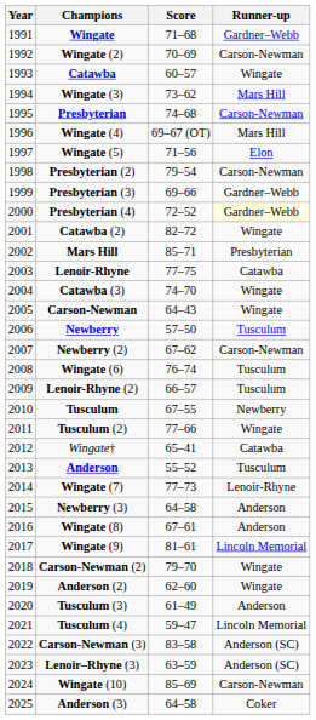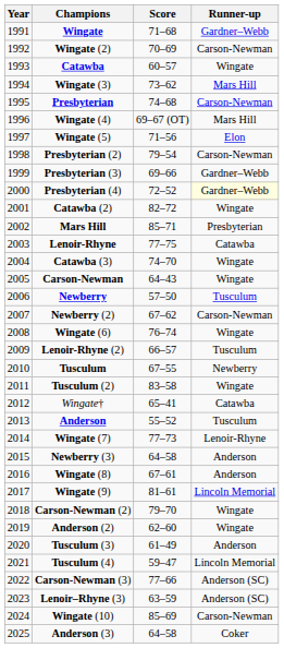 <table class="wikitable sortable">
 <tr>
 <th>Year</th>
 <th>Champions</th>
 <th>Score</th>
 <th>Runner-up</th>
 </tr>
 <tr align=center>
 <td>1991</td>
 <td><strong><a href='#'>Wingate</a></strong></td>
 <td>71–68</td>
 <td><a href='#'>Gardner–Webb</a></td>
 </tr>
 <tr align=center>
 <td>1992</td>
 <td><strong>Wingate</strong> (2)</td>
 <td>70–69</td>
 <td>Carson-Newman</td>
 </tr>
 <tr align=center>
 <td>1993</td>
 <td><strong><a href='#'>Catawba</a></strong></td>
 <td>60–57</td>
 <td>Wingate</td>
 </tr>
 <tr align=center>
 <td>1994</td>
 <td><strong>Wingate</strong> (3)</td>
 <td>73–62</td>
 <td><a href='#'>Mars Hill</a></td>
 </tr>
 <tr align=center>
 <td>1995</td>
 <td><strong><a href='#'>Presbyterian</a></strong></td>
 <td>74–68</td>
 <td><a href='#'>Carson-Newman</a></td>
 </tr>
 <tr align=center>
 <td>1996</td>
 <td><strong>Wingate</strong> (4)</td>
 <td>69–67 (OT)</td>
 <td>Mars Hill</td>
 </tr>
 <tr align=center>
 <td>1997</td>
 <td><strong>Wingate</strong> (5)</td>
 <td>71–56</td>
 <td><a href='#'>Elon</a></td>
 </tr>
 <tr align=center>
 <td>1998</td>
 <td><strong>Presbyterian</strong> (2)</td>
 <td>79–54</td>
 <td>Carson-Newman</td>
 </tr>
 <tr align=center>
 <td>1999</td>
 <td><strong>Presbyterian</strong> (3)</td>
 <td>69–66</td>
 <td>Gardner–Webb</td>
 </tr>
 <tr align=center>
 <td>2000</td>
 <td><strong>Presbyterian</strong> (4)</td>
 <td>72–52</td>
 <td style="background: lightyellow;">Gardner–Webb</td>
 </tr>
 <tr align=center>
 <td>2001</td>
 <td><strong>Catawba</strong> (2)</td>
 <td>82–72</td>
 <td>Wingate</td>
 </tr>
 <tr align=center>
 <td>2002</td>
 <td><strong>Mars Hill</strong></td>
 <td>85–71</td>
 <td>Presbyterian</td>
 </tr>
 <tr align=center>
 <td>2003</td>
 <td><strong>Lenoir-Rhyne</strong></td>
 <td>77–75</td>
 <td>Catawba</td>
 </tr>
 <tr align=center>
 <td>2004</td>
 <td><strong>Catawba</strong> (3)</td>
 <td>74–70</td>
 <td>Wingate</td>
 </tr>
 <tr align=center>
 <td>2005</td>
 <td><strong>Carson-Newman</strong></td>
 <td>64–43</td>
 <td>Wingate</td>
 </tr>
 <tr align=center>
 <td>2006</td>
 <td><strong><a href='#'>Newberry</a></strong></td>
 <td>57–50</td>
 <td><a href='#'>Tusculum</a></td>
 </tr>
 <tr align=center>
 <td>2007</td>
 <td><strong>Newberry</strong> (2)</td>
 <td>67–62</td>
 <td>Carson-Newman</td>
 </tr>
 <tr align=center>
 <td>2008</td>
 <td><strong>Wingate</strong> (6)</td>
 <td>76–74</td>
-<td>Tusculum</td>
+<td>Wingate</td>
 </tr>
 <tr align=center>
 <td>2009</td>
 <td><strong>Lenoir-Rhyne</strong> (2)</td>
 <td>66–57</td>
 <td>Tusculum</td>
 </tr>
 <tr align=center>
 <td>2010</td>
 <td><strong>Tusculum</strong></td>
 <td>67–55</td>
 <td>Newberry</td>
 </tr>
 <tr align=center>
 <td>2011</td>
 <td><strong>Tusculum</strong> (2)</td>
-<td>77–66</td>
+<td>83–58</td>
 <td>Wingate</td>
 </tr>
 <tr align=center>
 <td>2012</td>
 <td><em>Wingate</em>†</td>
 <td>65–41</td>
 <td>Catawba</td>
 </tr>
 <tr align=center>
 <td>2013</td>
 <td><strong><a href='#'>Anderson</a></strong></td>
 <td>55–52</td>
 <td>Tusculum</td>
 </tr>
 <tr align=center>
 <td>2014</td>
 <td><strong>Wingate</strong> (7)</td>
 <td>77–73</td>
 <td>Lenoir-Rhyne</td>
 </tr>
 <tr align=center>
 <td>2015</td>
 <td><strong>Newberry</strong> (3)</td>
 <td>64–58</td>
 <td>Anderson</td>
 </tr>
 <tr align=center>
 <td>2016</td>
 <td><strong>Wingate</strong> (8)</td>
 <td>67–61</td>
 <td>Anderson</td>
 </tr>
 <tr align=center>
 <td>2017</td>
 <td><strong>Wingate</strong> (9)</td>
 <td>81–61</td>
 <td><a href='#'>Lincoln Memorial</a></td>
 </tr>
 <tr align=center>
 <td>2018</td>
 <td><strong>Carson-Newman</strong> (2)</td>
 <td>79–70</td>
 <td>Wingate</td>
 </tr>
 <tr align=center>
 <td>2019</td>
 <td><strong>Anderson</strong> (2)</td>
 <td>62–60</td>
 <td>Wingate</td>
 </tr>
 <tr align=center>
 <td>2020</td>
 <td><strong>Tusculum</strong> (3)</td>
 <td>61–49</td>
 <td>Anderson</td>
 </tr>
 <tr align=center>
 <td>2021</td>
 <td><strong>Tusculum</strong> (4)</td>
 <td>59–47</td>
 <td>Lincoln Memorial</td>
 </tr>
 <tr align=center>
 <td>2022</td>
 <td><strong>Carson-Newman</strong> (3)</td>
-<td>83–58</td>
+<td>77–66</td>
 <td>Anderson (SC)</td>
 </tr>
 <tr align=center>
 <td>2023</td>
 <td><strong>Lenoir–Rhyne</strong> (3)</td>
 <td>63–59</td>
 <td>Anderson (SC)</td>
 </tr>
 <tr align=center>
 <td>2024</td>
 <td><strong>Wingate</strong> (10)</td>
 <td>85–69</td>
 <td>Carson-Newman</td>
 </tr>
 <tr align=center>
 <td>2025</td>
 <td><strong>Anderson</strong> (3)</td>
 <td>64–58</td>
 <td>Coker</td>
 </tr>
 </table>
